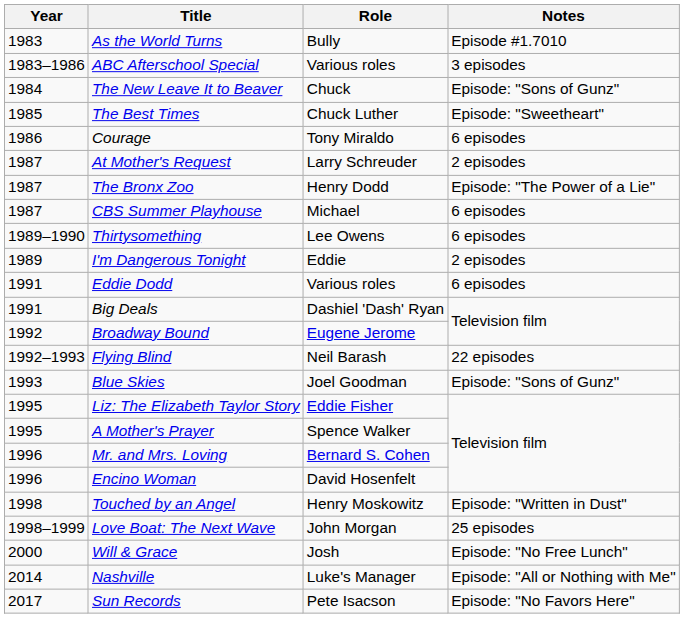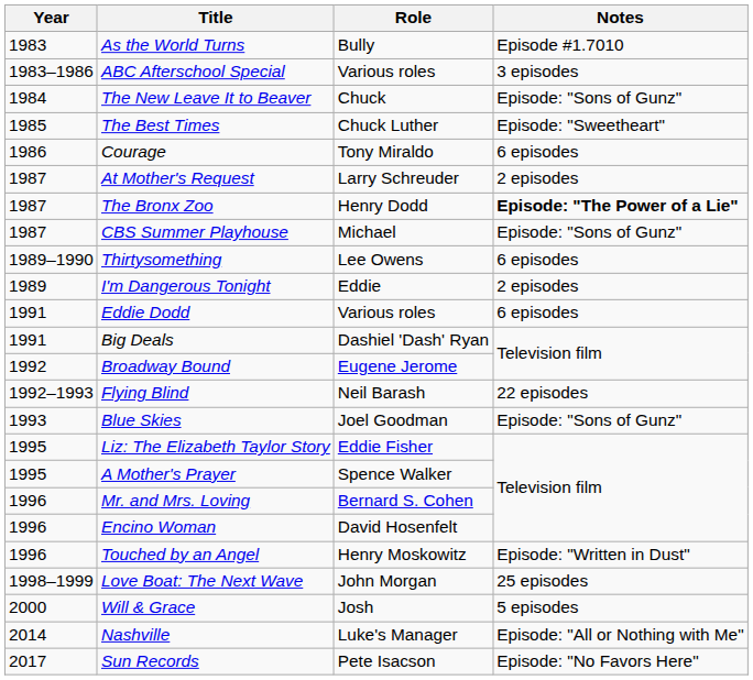 <table class="wikitable sortable">
 <tr>
 <th>Year</th>
 <th>Title</th>
 <th>Role</th>
 <th>Notes</th>
 </tr>
 <tr>
 <td>1983</td>
 <td><em><a href='#'>As the World Turns</a></em></td>
 <td>Bully</td>
 <td>Episode #1.7010</td>
 </tr>
 <tr>
 <td>1983–1986</td>
 <td><em><a href='#'>ABC Afterschool Special</a></em></td>
 <td>Various roles</td>
 <td>3 episodes</td>
 </tr>
 <tr>
 <td>1984</td>
 <td><em><a href='#'>The New Leave It to Beaver</a></em></td>
 <td>Chuck</td>
 <td>Episode: "Sons of Gunz"</td>
 </tr>
 <tr>
 <td>1985</td>
 <td><a href='#'><em>The Best Times</em></a></td>
 <td>Chuck Luther</td>
 <td>Episode: "Sweetheart"</td>
 </tr>
 <tr>
 <td>1986</td>
 <td><em>Courage</em></td>
 <td>Tony Miraldo</td>
 <td>6 episodes</td>
 </tr>
 <tr>
 <td>1987</td>
 <td><em><a href='#'>At Mother's Request</a></em></td>
 <td>Larry Schreuder</td>
 <td>2 episodes</td>
 </tr>
 <tr>
 <td>1987</td>
 <td><a href='#'><em>The Bronx Zoo</em></a></td>
 <td>Henry Dodd</td>
-<td>Episode: "The Power of a Lie"</td>
+<td><strong>Episode: "The Power of a Lie"</strong></td>
 </tr>
 <tr>
 <td>1987</td>
 <td><em><a href='#'>CBS Summer Playhouse</a></em></td>
 <td>Michael</td>
-<td>6 episodes</td>
+<td>Episode: "Sons of Gunz"</td>
 </tr>
 <tr>
 <td>1989–1990</td>
 <td><em><a href='#'>Thirtysomething</a></em></td>
 <td>Lee Owens</td>
 <td>6 episodes</td>
 </tr>
 <tr>
 <td>1989</td>
 <td><em><a href='#'>I'm Dangerous Tonight</a></em></td>
 <td>Eddie</td>
 <td>2 episodes</td>
 </tr>
 <tr>
 <td>1991</td>
 <td><em><a href='#'>Eddie Dodd</a></em></td>
 <td>Various roles</td>
 <td>6 episodes</td>
 </tr>
 <tr>
 <td>1991</td>
 <td><em>Big Deals</em></td>
 <td>Dashiel 'Dash' Ryan</td>
 <td rowspan="2">Television film</td>
 </tr>
 <tr>
 <td>1992</td>
 <td><a href='#'><em>Broadway Bound</em></a></td>
 <td><a href='#'>Eugene Jerome</a></td>
 </tr>
 <tr>
 <td>1992–1993</td>
 <td><a href='#'><em>Flying Blind</em></a></td>
 <td>Neil Barash</td>
 <td>22 episodes</td>
 </tr>
 <tr>
 <td>1993</td>
 <td><a href='#'><em>Blue Skies</em></a></td>
 <td>Joel Goodman</td>
 <td>Episode: "Sons of Gunz"</td>
 </tr>
 <tr>
 <td>1995</td>
 <td><em><a href='#'>Liz: The Elizabeth Taylor Story</a></em></td>
 <td><a href='#'>Eddie Fisher</a></td>
 <td rowspan="4">Television film</td>
 </tr>
 <tr>
 <td>1995</td>
 <td><em><a href='#'>A Mother's Prayer</a></em></td>
 <td>Spence Walker</td>
 </tr>
 <tr>
 <td>1996</td>
 <td><em><a href='#'>Mr. and Mrs. Loving</a></em></td>
 <td><a href='#'>Bernard S. Cohen</a></td>
 </tr>
 <tr>
 <td>1996</td>
 <td><em><a href='#'>Encino Woman</a></em></td>
 <td>David Hosenfelt</td>
 </tr>
 <tr>
-<td>1998</td>
+<td>1996</td>
 <td><em><a href='#'>Touched by an Angel</a></em></td>
 <td>Henry Moskowitz</td>
 <td>Episode: "Written in Dust"</td>
 </tr>
 <tr>
 <td>1998–1999</td>
 <td><em><a href='#'>Love Boat: The Next Wave</a></em></td>
 <td>John Morgan</td>
 <td>25 episodes</td>
 </tr>
 <tr>
 <td>2000</td>
 <td><em><a href='#'>Will & Grace</a></em></td>
 <td>Josh</td>
-<td>Episode: "No Free Lunch"</td>
+<td>5 episodes</td>
 </tr>
 <tr>
 <td>2014</td>
 <td><a href='#'><em>Nashville</em></a></td>
 <td>Luke's Manager</td>
 <td>Episode: "All or Nothing with Me"</td>
 </tr>
 <tr>
 <td>2017</td>
 <td><a href='#'><em>Sun Records</em></a></td>
 <td>Pete Isacson</td>
 <td>Episode: "No Favors Here"</td>
 </tr>
 </table>
